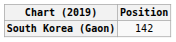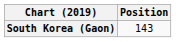 <table class="wikitable plainrowheaders" style="text-align:center">
 <tr>
 <th>Chart (2019)</th>
 <th>Position</th>
 </tr>
 <tr>
 <th scope="row">South Korea (Gaon)</th>
-<td>142</td>
+<td>143</td>
 </tr>
 </table>
